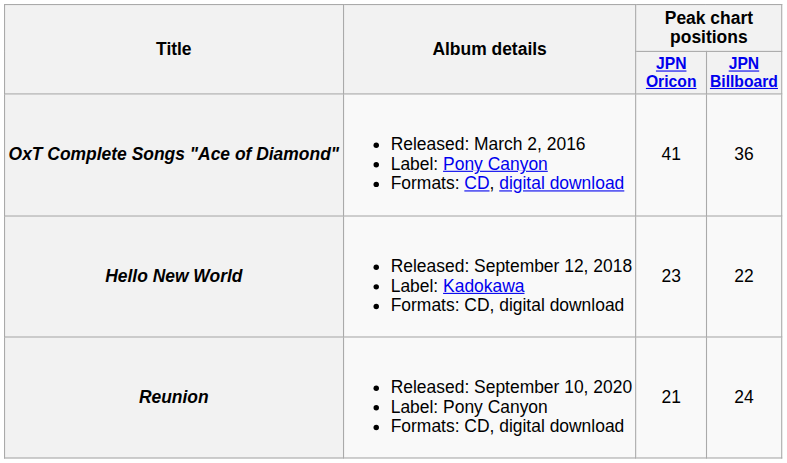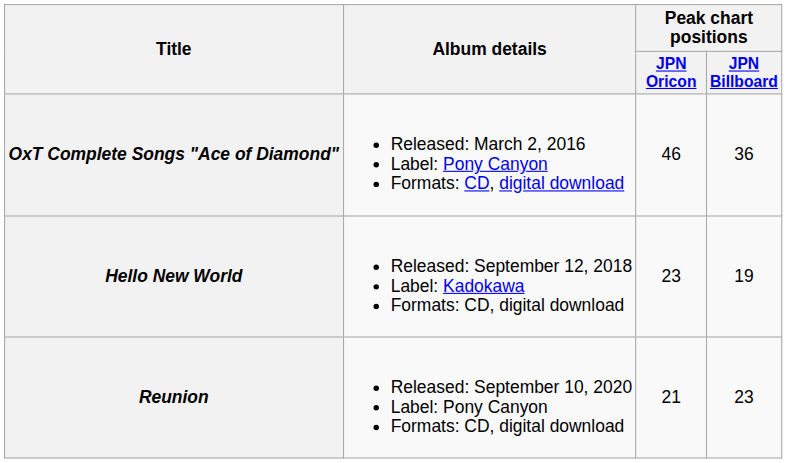 <table class="wikitable plainrowheaders">
 <tr>
 <th scope="col" rowspan="2">Title</th>
 <th scope="col" rowspan="2">Album details</th>
 <th scope="col" colspan="2">Peak chart positions</th>
 </tr>
 <tr>
 <th scope="col" style="width:4em;font-size:90%"><a href='#'>JPN<br>Oricon</a><br></th>
 <th scope="col" style="width:4em;font-size:90%"><a href='#'>JPN<br>Billboard</a></th>
 </tr>
 <tr>
 <th scope="row"><em>OxT Complete Songs "Ace of Diamond"</em></th>
 <td><br><ul><li>Released: March 2, 2016</li><li>Label: <a href='#'>Pony Canyon</a></li><li>Formats: <a href='#'>CD</a>, <a href='#'>digital download</a></li></ul></td>
-<td align="center">41</td>
+<td align="center">46</td>
 <td align="center">36</td>
 </tr>
 <tr>
 <th scope="row"><em>Hello New World</em></th>
 <td><br><ul><li>Released: September 12, 2018</li><li>Label: <a href='#'>Kadokawa</a></li><li>Formats: CD, digital download</li></ul></td>
 <td align="center">23</td>
-<td align="center">22</td>
+<td align="center">19</td>
 </tr>
 <tr>
 <th scope="row"><em>Reunion</em></th>
 <td><br><ul><li>Released: September 10, 2020</li><li>Label: Pony Canyon</li><li>Formats: CD, digital download</li></ul></td>
 <td align="center">21</td>
-<td align="center">24</td>
+<td align="center">23</td>
 </tr>
 </table>
